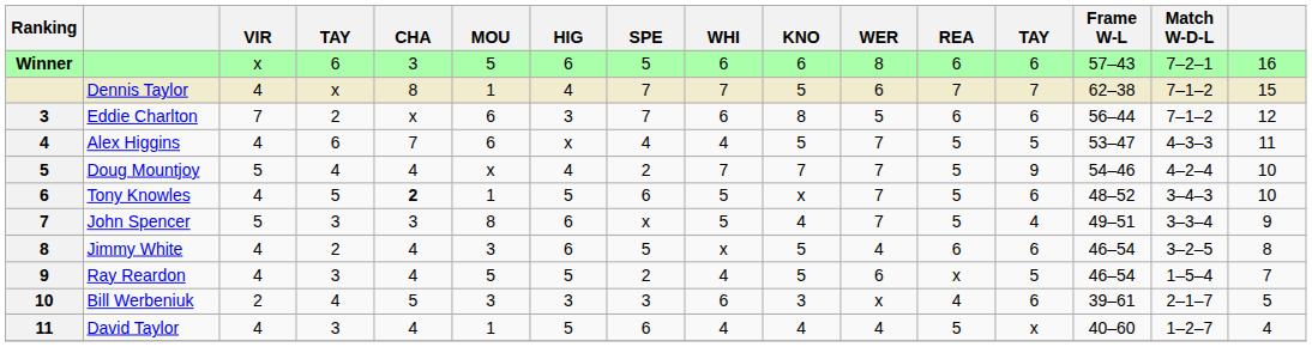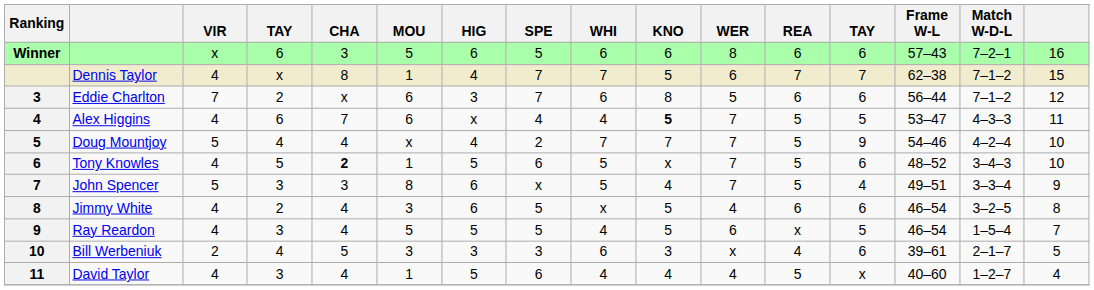 <table class="wikitable" style="text-align:center; font-size:90%">
 <tr>
 <th width=60>Ranking</th>
 <th class="unsortable" width=110></th>
 <th width=60><br> VIR</th>
 <th width=60><br> TAY</th>
 <th width=60><br> CHA</th>
 <th width=60><br> MOU</th>
 <th width=60><br> HIG</th>
 <th width=60><br> SPE</th>
 <th width=60><br> WHI</th>
 <th width=60><br> KNO</th>
 <th width=60><br> WER</th>
 <th width=60><br> REA</th>
 <th width=60><br> TAY</th>
 <th width=60>Frame<br>W-L</th>
 <th width=60>Match<br>W-D-L</th>
 <th width=60></th>
 </tr>
 <tr style="background:#aaffaa;">
 <td><strong>Winner</strong></td>
 <td align="left"></td>
 <td>x</td>
 <td>6</td>
 <td>3</td>
 <td>5</td>
 <td>6</td>
 <td>5</td>
 <td>6</td>
 <td>6</td>
 <td>8</td>
 <td>6</td>
 <td>6</td>
 <td>57–43</td>
 <td>7–2–1</td>
 <td>16</td>
 </tr>
 <tr style="background:#f2ecce;">
 <td></td>
 <td align="left"><a href='#'>Dennis Taylor</a></td>
 <td>4</td>
 <td>x</td>
 <td>8</td>
 <td>1</td>
 <td>4</td>
 <td>7</td>
 <td>7</td>
 <td>5</td>
 <td>6</td>
 <td>7</td>
 <td>7</td>
 <td>62–38</td>
 <td>7–1–2</td>
 <td>15</td>
 </tr>
 <tr>
 <th>3</th>
 <td align="left"><a href='#'>Eddie Charlton</a></td>
 <td>7</td>
 <td>2</td>
 <td>x</td>
 <td>6</td>
 <td>3</td>
 <td>7</td>
 <td>6</td>
 <td>8</td>
 <td>5</td>
 <td>6</td>
 <td>6</td>
 <td>56–44</td>
 <td>7–1–2</td>
 <td>12</td>
 </tr>
 <tr>
 <th>4</th>
 <td align="left"><a href='#'>Alex Higgins</a></td>
 <td>4</td>
 <td>6</td>
 <td>7</td>
 <td>6</td>
 <td>x</td>
 <td>4</td>
 <td>4</td>
-<td>5</td>
+<td><strong>5</strong></td>
 <td>7</td>
 <td>5</td>
 <td>5</td>
 <td>53–47</td>
 <td>4–3–3</td>
 <td>11</td>
 </tr>
 <tr>
 <th>5</th>
 <td align="left"><a href='#'>Doug Mountjoy</a></td>
 <td>5</td>
 <td>4</td>
 <td>4</td>
 <td>x</td>
 <td>4</td>
 <td>2</td>
 <td>7</td>
 <td>7</td>
 <td>7</td>
 <td>5</td>
 <td>9</td>
 <td>54–46</td>
 <td>4–2–4</td>
 <td>10</td>
 </tr>
 <tr>
 <th>6</th>
 <td align="left"><a href='#'>Tony Knowles</a></td>
 <td>4</td>
 <td>5</td>
 <td><strong>2</strong></td>
 <td>1</td>
 <td>5</td>
 <td>6</td>
 <td>5</td>
 <td>x</td>
 <td>7</td>
 <td>5</td>
 <td>6</td>
 <td>48–52</td>
 <td>3–4–3</td>
 <td>10</td>
 </tr>
 <tr>
 <th>7</th>
 <td align="left"><a href='#'>John Spencer</a></td>
 <td>5</td>
 <td>3</td>
 <td>3</td>
 <td>8</td>
 <td>6</td>
 <td>x</td>
 <td>5</td>
 <td>4</td>
 <td>7</td>
 <td>5</td>
 <td>4</td>
 <td>49–51</td>
 <td>3–3–4</td>
 <td>9</td>
 </tr>
 <tr>
 <th>8</th>
 <td align="left"><a href='#'>Jimmy White</a></td>
 <td>4</td>
 <td>2</td>
 <td>4</td>
 <td>3</td>
 <td>6</td>
 <td>5</td>
 <td>x</td>
 <td>5</td>
 <td>4</td>
 <td>6</td>
 <td>6</td>
 <td>46–54</td>
 <td>3–2–5</td>
 <td>8</td>
 </tr>
 <tr>
 <th>9</th>
 <td align="left"><a href='#'>Ray Reardon</a></td>
 <td>4</td>
 <td>3</td>
 <td>4</td>
 <td>5</td>
 <td>5</td>
-<td>2</td>
+<td>5</td>
 <td>4</td>
 <td>5</td>
 <td>6</td>
 <td>x</td>
 <td>5</td>
 <td>46–54</td>
 <td>1–5–4</td>
 <td>7</td>
 </tr>
 <tr>
 <th>10</th>
 <td align="left"><a href='#'>Bill Werbeniuk</a></td>
 <td>2</td>
 <td>4</td>
 <td>5</td>
 <td>3</td>
 <td>3</td>
 <td>3</td>
 <td>6</td>
 <td>3</td>
 <td>x</td>
 <td>4</td>
 <td>6</td>
 <td>39–61</td>
 <td>2–1–7</td>
 <td>5</td>
 </tr>
 <tr>
 <th>11</th>
 <td align="left"><a href='#'>David Taylor</a></td>
 <td>4</td>
 <td>3</td>
 <td>4</td>
 <td>1</td>
 <td>5</td>
 <td>6</td>
 <td>4</td>
 <td>4</td>
 <td>4</td>
 <td>5</td>
 <td>x</td>
 <td>40–60</td>
 <td>1–2–7</td>
 <td>4</td>
 </tr>
 <tr>
 </tr>
 </table>
